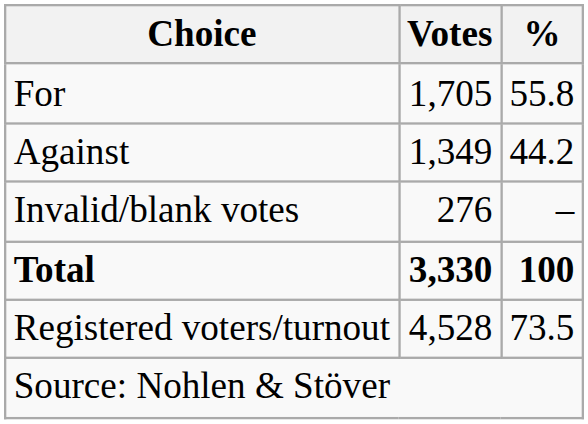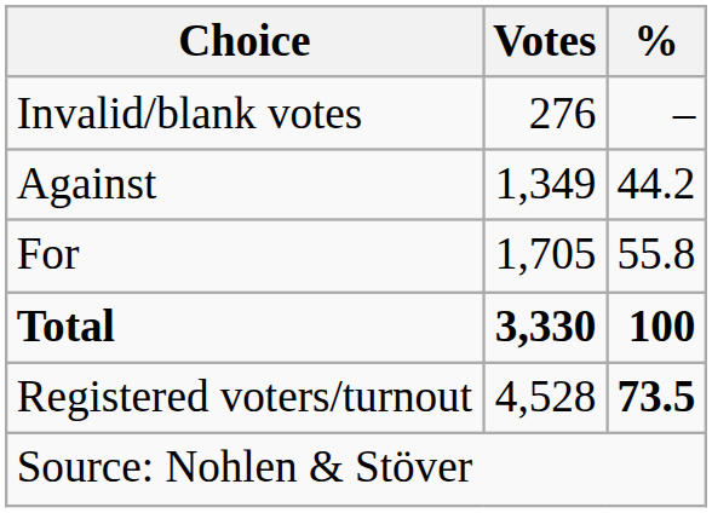 <table class=wikitable style=text-align:right>
 <tr>
 <th>Choice</th>
 <th>Votes</th>
 <th>%</th>
 </tr>
 <tr>
-<td align=left>For</td>
-<td>1,705</td>
-<td>55.8</td>
+<td align=left>Invalid/blank votes</td>
+<td>276</td>
+<td>–</td>
 </tr>
 <tr>
 <td align=left>Against</td>
 <td>1,349</td>
 <td>44.2</td>
 </tr>
 <tr>
-<td align=left>Invalid/blank votes</td>
-<td>276</td>
-<td>–</td>
+<td align=left>For</td>
+<td>1,705</td>
+<td>55.8</td>
 </tr>
 <tr>
 <td align=left><strong>Total</strong></td>
 <td><strong>3,330</strong></td>
 <td><strong>100</strong></td>
 </tr>
 <tr>
 <td align=left>Registered voters/turnout</td>
 <td>4,528</td>
-<td>73.5</td>
+<td><strong>73.5</strong></td>
 </tr>
 <tr>
 <td align=left colspan=3>Source: Nohlen & Stöver</td>
 </tr>
 </table>
